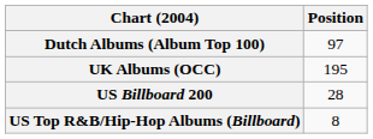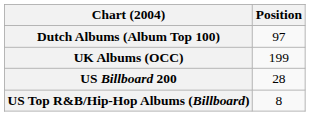 <table class="wikitable sortable plainrowheaders" style="text-align:center">
 <tr>
 <th scope="col">Chart (2004)</th>
 <th scope="col">Position</th>
 </tr>
 <tr>
 <th scope="row">Dutch Albums (Album Top 100)</th>
 <td>97</td>
 </tr>
 <tr>
 <th scope="row">UK Albums (OCC)</th>
-<td>195</td>
+<td>199</td>
 </tr>
 <tr>
 <th scope="row">US <em>Billboard</em> 200</th>
 <td>28</td>
 </tr>
 <tr>
 <th scope="row">US Top R&B/Hip-Hop Albums (<em>Billboard</em>)</th>
 <td>8</td>
 </tr>
 </table>
